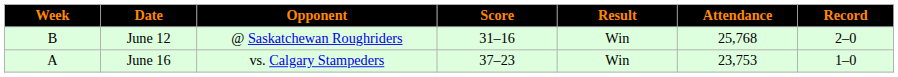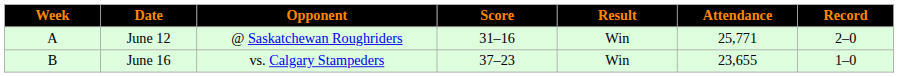 <table class="wikitable sortable">
 <tr>
 <th style="background:black;color:#FF8800;"  width="8%">Week</th>
 <th style="background:black;color:#FF8800;"  width="8%">Date</th>
 <th style="background:black;color:#FF8800;"  width="20%">Opponent</th>
 <th style="background:black;color:#FF8800;"  width="10%">Score</th>
 <th style="background:black;color:#FF8800;"  width="10%">Result</th>
 <th style="background:black;color:#FF8800;"  width="10%">Attendance</th>
 <th style="background:black;color:#FF8800;"  width="8%">Record</th>
 </tr>
 <tr align="center" bgcolor="#ddffdd">
-<td>B</td>
+<td>A</td>
 <td>June 12</td>
 <td>@ <a href='#'>Saskatchewan Roughriders</a></td>
 <td>31–16</td>
 <td>Win</td>
-<td>25,768</td>
+<td>25,771</td>
 <td>2–0</td>
 </tr>
 <tr align="center" bgcolor="#ddffdd">
-<td>A</td>
+<td>B</td>
 <td>June 16</td>
 <td>vs. <a href='#'>Calgary Stampeders</a></td>
 <td>37–23</td>
 <td>Win</td>
-<td>23,753</td>
+<td>23,655</td>
 <td>1–0</td>
 </tr>
 </table>
